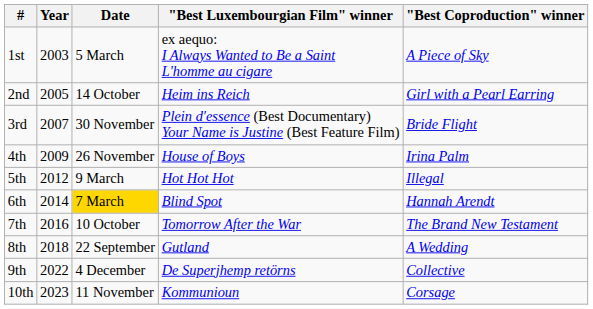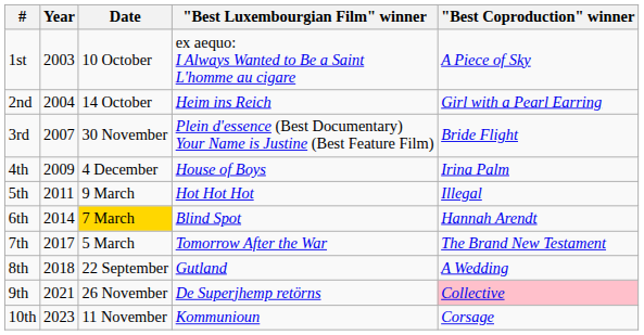 <table class="wikitable sortable">
 <tr>
 <th>#</th>
 <th>Year</th>
 <th>Date</th>
 <th>"Best Luxembourgian Film" winner</th>
 <th>"Best Coproduction" winner</th>
 </tr>
 <tr>
 <td>1st</td>
 <td>2003</td>
-<td>5 March</td>
+<td>10 October</td>
 <td>ex aequo:<br><em><a href='#'>I Always Wanted to Be a Saint</a></em><br><em><a href='#'>L'homme au cigare</a></em></td>
 <td><em><a href='#'>A Piece of Sky</a></em></td>
 </tr>
 <tr>
 <td>2nd</td>
-<td>2005</td>
+<td>2004</td>
 <td>14 October</td>
 <td><em><a href='#'>Heim ins Reich</a></em></td>
 <td><em><a href='#'>Girl with a Pearl Earring</a></em></td>
 </tr>
 <tr>
 <td>3rd</td>
 <td>2007</td>
 <td>30 November</td>
 <td><em><a href='#'>Plein d'essence</a></em> (Best Documentary)<br><em><a href='#'>Your Name is Justine</a></em> (Best Feature Film)</td>
 <td><em><a href='#'>Bride Flight</a></em></td>
 </tr>
 <tr>
 <td>4th</td>
 <td>2009</td>
-<td>26 November</td>
+<td>4 December</td>
 <td><em><a href='#'>House of Boys</a></em></td>
 <td><em><a href='#'>Irina Palm</a></em></td>
 </tr>
 <tr>
 <td>5th</td>
-<td>2012</td>
+<td>2011</td>
 <td>9 March</td>
 <td><em><a href='#'>Hot Hot Hot</a></em></td>
 <td><em><a href='#'>Illegal</a></em></td>
 </tr>
 <tr>
 <td>6th</td>
 <td>2014</td>
 <td style="background: gold;">7 March</td>
 <td><em><a href='#'>Blind Spot</a></em></td>
 <td><em><a href='#'>Hannah Arendt</a></em></td>
 </tr>
 <tr>
 <td>7th</td>
-<td>2016</td>
-<td>10 October</td>
+<td>2017</td>
+<td>5 March</td>
 <td><em><a href='#'>Tomorrow After the War</a></em></td>
 <td><em><a href='#'>The Brand New Testament</a></em></td>
 </tr>
 <tr>
 <td>8th</td>
 <td>2018</td>
 <td>22 September</td>
 <td><em><a href='#'>Gutland</a></em></td>
 <td><em><a href='#'>A Wedding</a></em></td>
 </tr>
 <tr>
 <td>9th</td>
-<td>2022</td>
-<td>4 December</td>
+<td>2021</td>
+<td>26 November</td>
 <td><em><a href='#'>De Superjhemp retörns</a></em></td>
-<td><em><a href='#'>Collective</a></em></td>
+<td style="background: pink;"><em><a href='#'>Collective</a></em></td>
 </tr>
 <tr>
 <td>10th</td>
 <td>2023</td>
 <td>11 November</td>
 <td><em><a href='#'>Kommunioun</a></em></td>
 <td><em><a href='#'>Corsage</a></em></td>
 </tr>
 </table>
